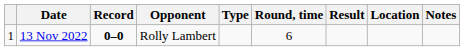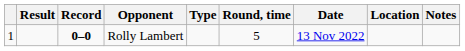 <table class="wikitable" style="text-align:center">
 <tr>
 <th></th>
-<th>Date</th>
+<th>Result</th>
 <th>Record</th>
 <th>Opponent</th>
 <th>Type</th>
 <th>Round, time</th>
-<th>Result</th>
+<th>Date</th>
 <th>Location</th>
 <th>Notes</th>
 </tr>
 <tr>
 <td>1</td>
-<td><a href='#'>13 Nov 2022</a></td>
+<td></td>
 <td><strong>0–0 </strong></td>
 <td align=left>Rolly Lambert</td>
 <td></td>
-<td>6</td>
-<td></td>
+<td>5</td>
+<td><a href='#'>13 Nov 2022</a></td>
 <td align=left></td>
 <td style="text-align:left;"></td>
 </tr>
 </table>
